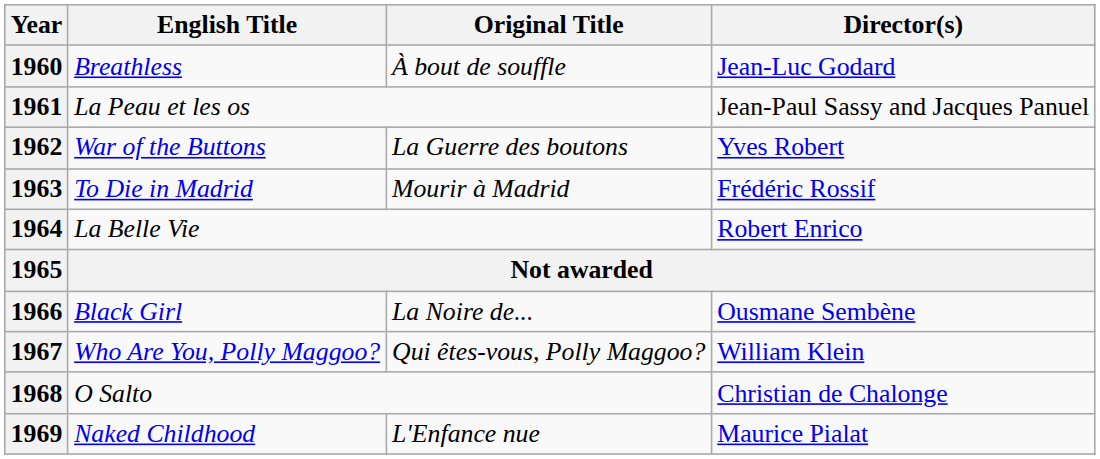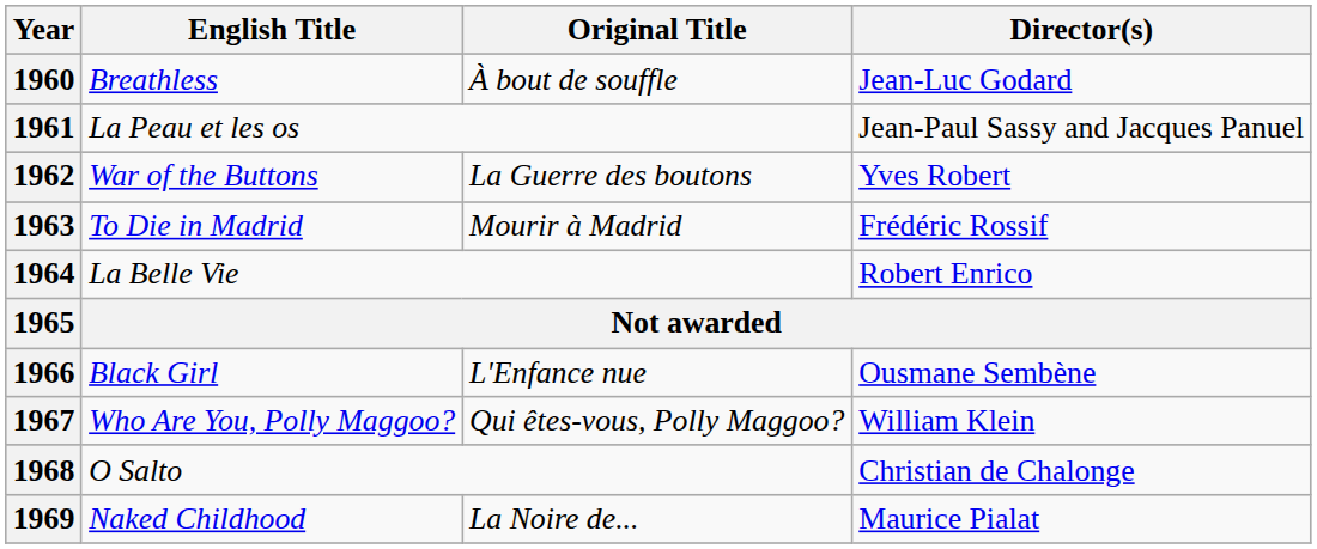 <table class="wikitable">
 <tr>
 <th>Year</th>
 <th>English Title</th>
 <th>Original Title</th>
 <th>Director(s)</th>
 </tr>
 <tr>
 <th>1960</th>
 <td><a href='#'><em>Breathless</em></a></td>
 <td><em>À bout de souffle</em></td>
 <td><a href='#'>Jean-Luc Godard</a></td>
 </tr>
 <tr>
 <th>1961</th>
 <td colspan="2"><em>La Peau et les os</em></td>
 <td>Jean-Paul Sassy and Jacques Panuel</td>
 </tr>
 <tr>
 <th>1962</th>
 <td><a href='#'><em>War of the Buttons</em></a></td>
 <td><em>La Guerre des boutons</em></td>
 <td><a href='#'>Yves Robert</a></td>
 </tr>
 <tr>
 <th>1963</th>
 <td><em><a href='#'>To Die in Madrid</a></em></td>
 <td><em>Mourir à Madrid</em></td>
 <td><a href='#'>Frédéric Rossif</a></td>
 </tr>
 <tr>
 <th>1964</th>
 <td colspan="2"><em>La Belle Vie</em></td>
 <td><a href='#'>Robert Enrico</a></td>
 </tr>
 <tr>
 <th>1965</th>
 <th colspan="3">Not awarded</th>
 </tr>
 <tr>
 <th>1966</th>
 <td><a href='#'><em>Black Girl</em></a></td>
-<td><em>La Noire de...</em></td>
+<td><em>L'Enfance nue</em></td>
 <td><a href='#'>Ousmane Sembène</a></td>
 </tr>
 <tr>
 <th>1967</th>
 <td><em><a href='#'>Who Are You, Polly Maggoo?</a></em></td>
 <td><em>Qui êtes-vous, Polly Maggoo?</em></td>
 <td><a href='#'>William Klein</a></td>
 </tr>
 <tr>
 <th>1968</th>
 <td colspan="2"><em>O Salto</em></td>
 <td><a href='#'>Christian de Chalonge</a></td>
 </tr>
 <tr>
 <th>1969</th>
 <td><em><a href='#'>Naked Childhood</a></em></td>
-<td><em>L'Enfance nue</em></td>
+<td><em>La Noire de...</em></td>
 <td><a href='#'>Maurice Pialat</a></td>
 </tr>
 </table>
